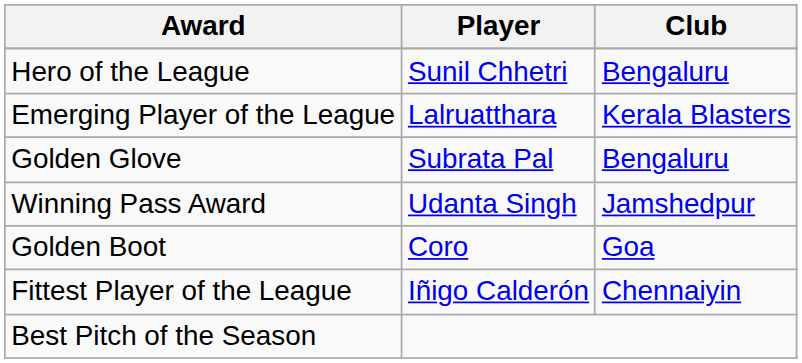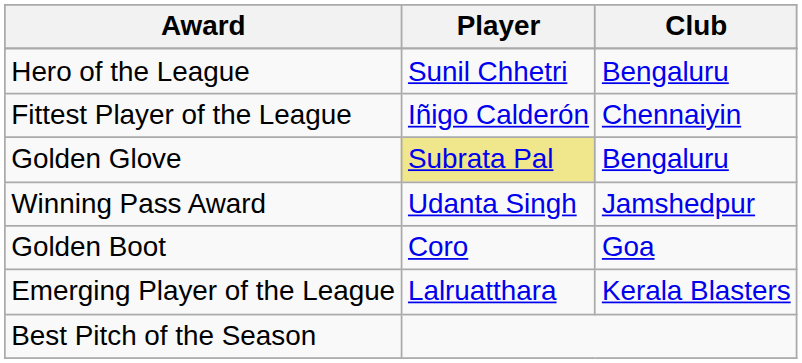 <table class="wikitable">
 <tr style="background:#cccccc;">
 <th>Award</th>
 <th>Player</th>
 <th>Club</th>
 </tr>
 <tr>
 </tr>
 <tr style="background:#f4f4f4;">
 </tr>
 <tr>
 <td>Hero of the League</td>
 <td> <a href='#'>Sunil Chhetri</a></td>
 <td><a href='#'>Bengaluru</a></td>
 </tr>
 <tr>
-<td>Emerging Player of the League</td>
-<td> <a href='#'>Lalruatthara</a></td>
-<td><a href='#'>Kerala Blasters</a></td>
+<td>Fittest Player of the League</td>
+<td> <a href='#'>Iñigo Calderón</a></td>
+<td><a href='#'>Chennaiyin</a></td>
 </tr>
 <tr>
 <td>Golden Glove</td>
-<td> <a href='#'>Subrata Pal</a></td>
+<td style="background: khaki;"> <a href='#'>Subrata Pal</a></td>
 <td><a href='#'>Bengaluru</a></td>
 </tr>
 <tr>
 <td>Winning Pass Award</td>
 <td> <a href='#'>Udanta Singh</a></td>
 <td><a href='#'>Jamshedpur</a></td>
 </tr>
 <tr>
 <td>Golden Boot</td>
 <td> <a href='#'>Coro</a></td>
 <td><a href='#'>Goa</a></td>
 </tr>
 <tr>
-<td>Fittest Player of the League</td>
-<td> <a href='#'>Iñigo Calderón</a></td>
-<td><a href='#'>Chennaiyin</a></td>
+<td>Emerging Player of the League</td>
+<td> <a href='#'>Lalruatthara</a></td>
+<td><a href='#'>Kerala Blasters</a></td>
 </tr>
 <tr>
 <td>Best Pitch of the Season</td>
 <td colspan="2"></td>
 </tr>
 </table>
